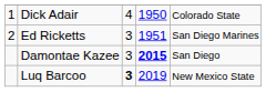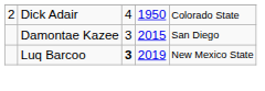 <table class="wikitable">
 <tr>
 </tr>
 <tr>
-<td>1</td>
+<td>2</td>
 <td>Dick Adair</td>
 <td>4</td>
 <td><a href='#'>1950</a></td>
 <td style="font-size:80%;">Colorado State</td>
 </tr>
 <tr>
-<td>2</td>
-<td>Ed Ricketts</td>
-<td>3</td>
-<td><a href='#'>1951</a></td>
-<td style="font-size:80%;">San Diego Marines</td>
-</tr>
-<tr>
 <td></td>
 <td>Damontae Kazee</td>
 <td>3</td>
-<td><strong><a href='#'>2015</a></strong></td>
+<td><a href='#'>2015</a></td>
 <td style="font-size:80%;">San Diego</td>
 </tr>
 <tr>
 <td></td>
 <td>Luq Barcoo</td>
 <td><strong>3</strong></td>
 <td><a href='#'>2019</a></td>
 <td style="font-size:80%;">New Mexico State</td>
 </tr>
 </table>
